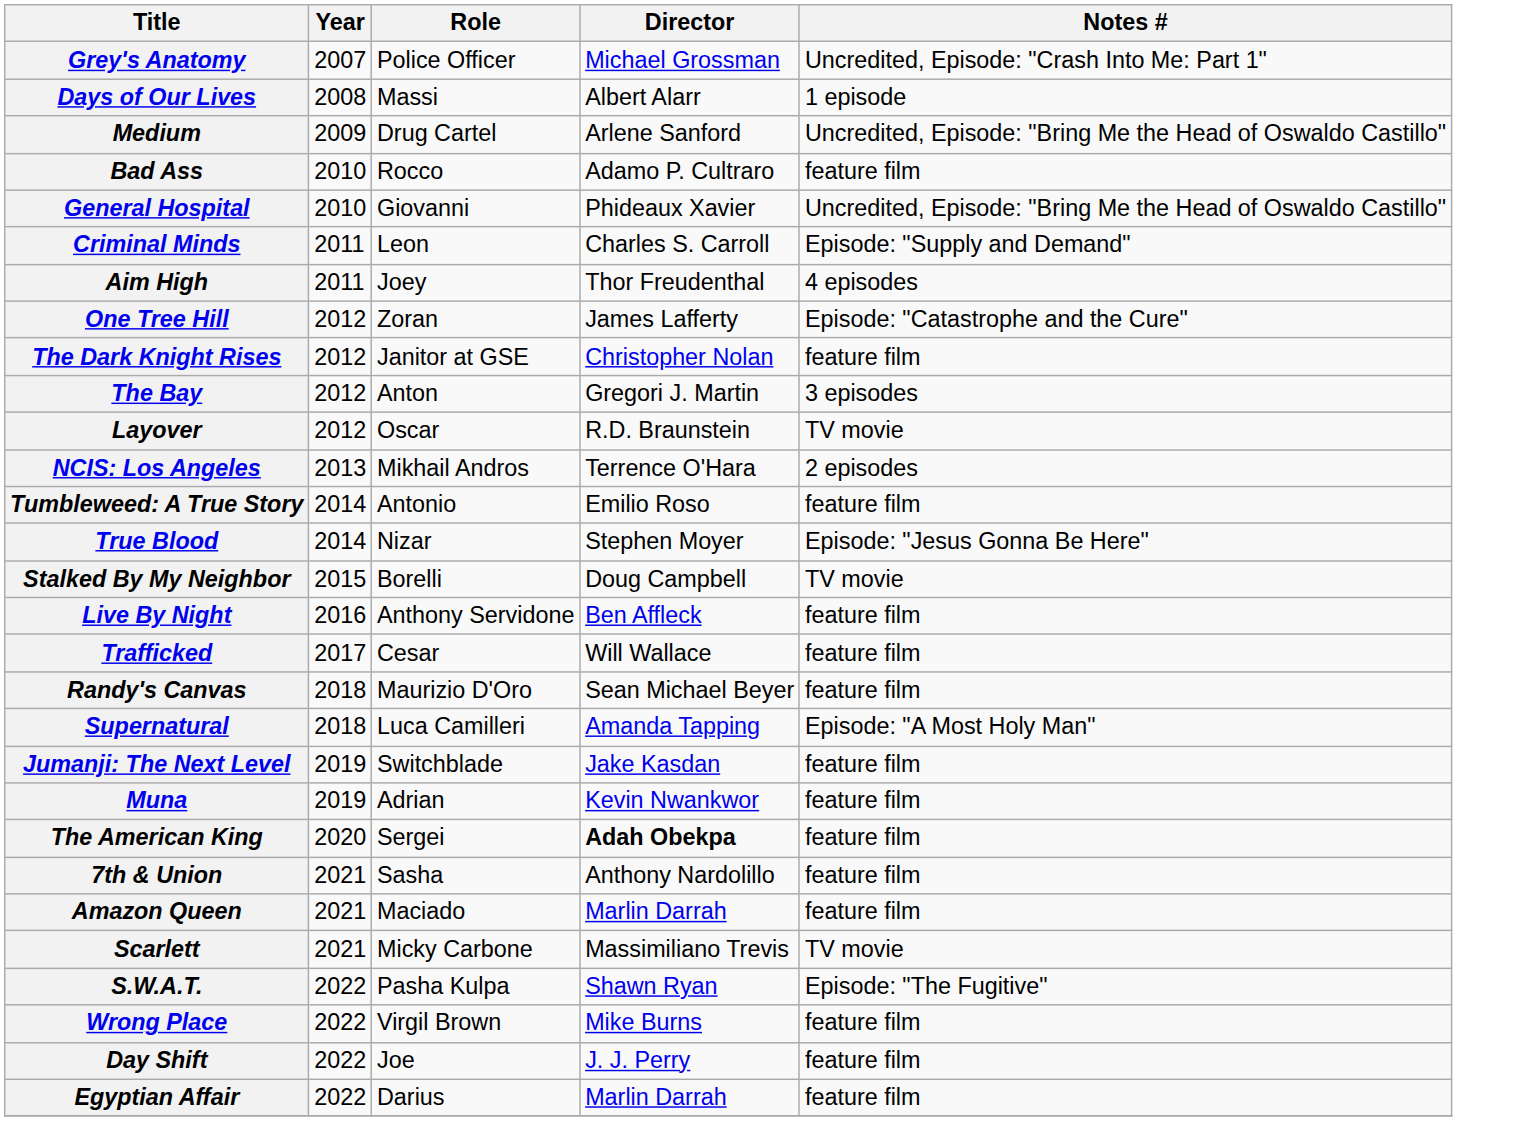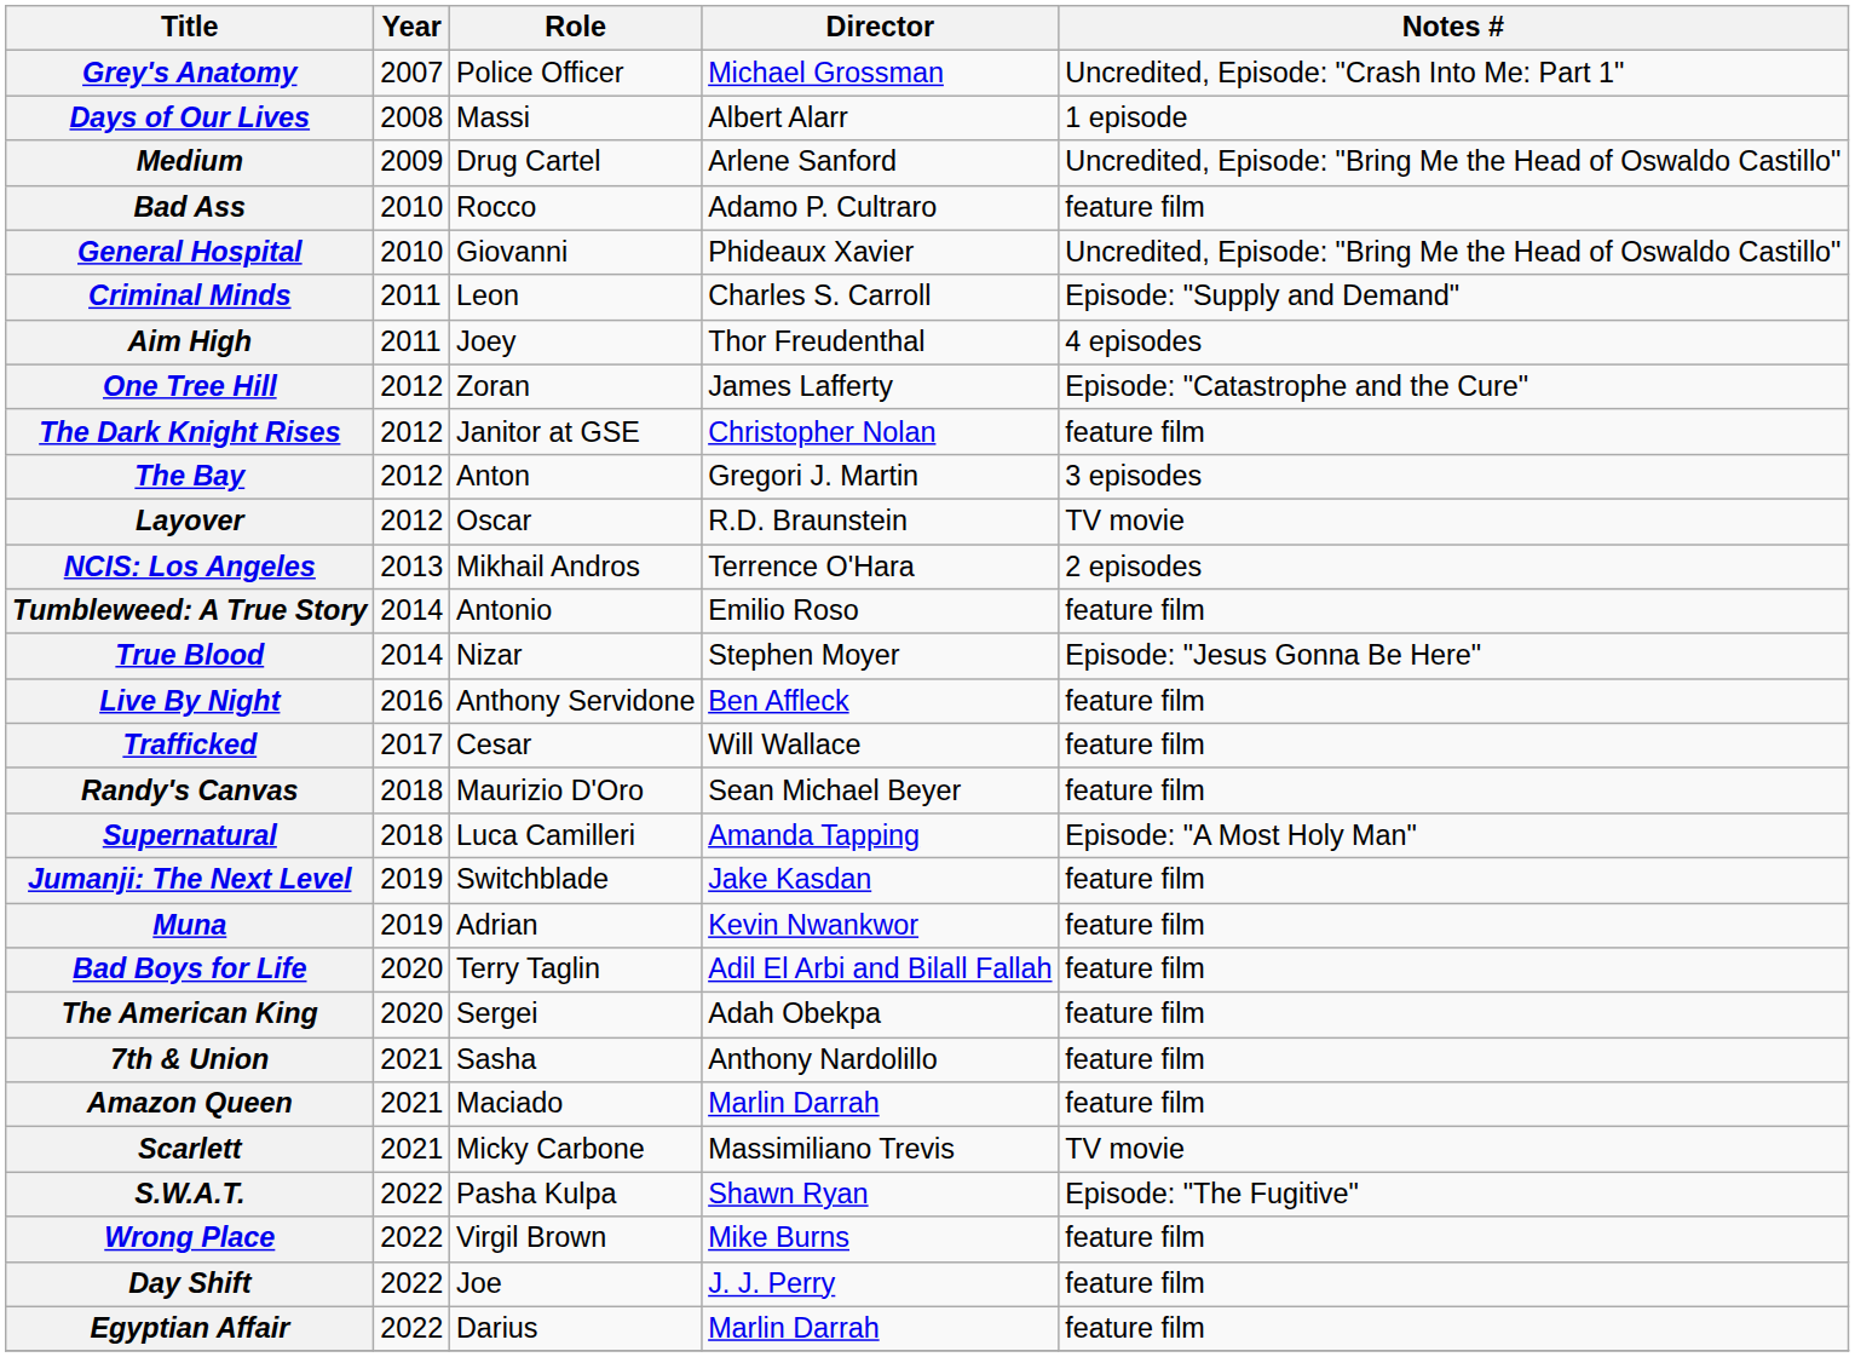 <table class="wikitable plainrowheaders sortable">
 <tr>
 <th scope="col">Title</th>
 <th scope="col">Year</th>
 <th scope="col">Role</th>
 <th director="col">Director</th>
 <th scope="col" class="unsortable">Notes #</th>
 </tr>
 <tr>
 <th scope="row"><em><a href='#'>Grey's Anatomy</a></em></th>
 <td>2007</td>
 <td>Police Officer</td>
 <td><a href='#'>Michael Grossman</a></td>
 <td>Uncredited, Episode: "Crash Into Me: Part 1"</td>
 </tr>
 <tr>
 <th scope="row"><em><a href='#'>Days of Our Lives</a></em></th>
 <td>2008</td>
 <td>Massi</td>
 <td>Albert Alarr</td>
 <td>1 episode</td>
 </tr>
 <tr>
 <th scope="row"><em>Medium</em></th>
 <td>2009</td>
 <td>Drug Cartel</td>
 <td>Arlene Sanford</td>
 <td>Uncredited, Episode: "Bring Me the Head of Oswaldo Castillo"</td>
 </tr>
 <tr>
 <th scope="row"><em>Bad Ass</em></th>
 <td>2010</td>
 <td>Rocco</td>
 <td>Adamo P. Cultraro</td>
 <td>feature film</td>
 </tr>
 <tr>
 <th scope="row"><em><a href='#'>General Hospital</a></em></th>
 <td>2010</td>
 <td>Giovanni</td>
 <td>Phideaux Xavier</td>
 <td>Uncredited, Episode: "Bring Me the Head of Oswaldo Castillo"</td>
 </tr>
 <tr>
 <th scope="row"><em><a href='#'>Criminal Minds</a></em></th>
 <td>2011</td>
 <td>Leon</td>
 <td>Charles S. Carroll</td>
 <td>Episode: "Supply and Demand"</td>
 </tr>
 <tr>
 <th scope="row"><em>Aim High</em></th>
 <td>2011</td>
 <td>Joey</td>
 <td>Thor Freudenthal</td>
 <td>4 episodes</td>
 </tr>
 <tr>
 <th scope="row"><em><a href='#'>One Tree Hill</a></em></th>
 <td>2012</td>
 <td>Zoran</td>
 <td>James Lafferty</td>
 <td>Episode: "Catastrophe and the Cure"</td>
 </tr>
 <tr>
 <th scope="row"><em><a href='#'>The Dark Knight Rises</a></em></th>
 <td>2012</td>
 <td>Janitor at GSE</td>
 <td><a href='#'>Christopher Nolan</a></td>
 <td>feature film</td>
 </tr>
 <tr>
 <th scope="row"><em><a href='#'>The Bay</a></em></th>
 <td>2012</td>
 <td>Anton</td>
 <td>Gregori J. Martin</td>
 <td>3 episodes</td>
 </tr>
 <tr>
 <th scope="row"><em>Layover</em></th>
 <td>2012</td>
 <td>Oscar</td>
 <td>R.D. Braunstein</td>
 <td>TV movie</td>
 </tr>
 <tr>
 <th scope="row"><em><a href='#'>NCIS: Los Angeles</a></em></th>
 <td>2013</td>
 <td>Mikhail Andros</td>
 <td>Terrence O'Hara</td>
 <td>2 episodes</td>
 </tr>
 <tr>
 <th scope="row"><em>Tumbleweed: A True Story</em></th>
 <td>2014</td>
 <td>Antonio</td>
 <td>Emilio Roso</td>
 <td>feature film</td>
 </tr>
 <tr>
 <th scope="row"><em><a href='#'>True Blood</a></em></th>
 <td>2014</td>
 <td>Nizar</td>
 <td>Stephen Moyer</td>
 <td>Episode: "Jesus Gonna Be Here"</td>
 </tr>
 <tr>
-<th scope="row"><em>Stalked By My Neighbor</em></th>
-<td>2015</td>
-<td>Borelli</td>
-<td>Doug Campbell</td>
-<td>TV movie</td>
-</tr>
-<tr>
 <th scope="row"><em><a href='#'>Live By Night</a></em></th>
 <td>2016</td>
 <td>Anthony Servidone</td>
 <td><a href='#'>Ben Affleck</a></td>
 <td>feature film</td>
 </tr>
 <tr>
 <th scope="row"><em><a href='#'>Trafficked</a></em></th>
 <td>2017</td>
 <td>Cesar</td>
 <td>Will Wallace</td>
 <td>feature film</td>
 </tr>
 <tr>
 <th scope="row"><em>Randy's Canvas</em></th>
 <td>2018</td>
 <td>Maurizio D'Oro</td>
 <td>Sean Michael Beyer</td>
 <td>feature film</td>
 </tr>
 <tr>
 <th scope="row"><em><a href='#'>Supernatural</a></em></th>
 <td>2018</td>
 <td>Luca Camilleri</td>
 <td><a href='#'>Amanda Tapping</a></td>
 <td>Episode: "A Most Holy Man"</td>
 </tr>
 <tr>
 <th scope="row"><em><a href='#'>Jumanji: The Next Level</a></em></th>
 <td>2019</td>
 <td>Switchblade</td>
 <td><a href='#'>Jake Kasdan</a></td>
 <td>feature film</td>
 </tr>
 <tr>
 <th scope="row"><a href='#'><em>Muna</em></a></th>
 <td>2019</td>
 <td>Adrian</td>
 <td><a href='#'>Kevin Nwankwor</a></td>
 <td>feature film</td>
 </tr>
 <tr>
+<th scope="row"><em><a href='#'>Bad Boys for Life</a></em></th>
+<td>2020</td>
+<td>Terry Taglin</td>
+<td><a href='#'>Adil El Arbi and Bilall Fallah</a></td>
+<td>feature film</td>
+</tr>
+<tr>
 <th scope="row"><em>The American King</em></th>
 <td>2020</td>
 <td>Sergei</td>
-<td><strong>Adah Obekpa</strong></td>
+<td>Adah Obekpa</td>
 <td>feature film</td>
 </tr>
 <tr>
 <th scope="row"><em>7th & Union</em></th>
 <td>2021</td>
 <td>Sasha</td>
 <td>Anthony Nardolillo</td>
 <td>feature film</td>
 </tr>
 <tr>
 <th scope="row"><em>Amazon Queen</em></th>
 <td>2021</td>
 <td>Maciado</td>
 <td><a href='#'>Marlin Darrah</a></td>
 <td>feature film</td>
 </tr>
 <tr>
 <th scope="row"><em>Scarlett</em></th>
 <td>2021</td>
 <td>Micky Carbone</td>
 <td>Massimiliano Trevis</td>
 <td>TV movie</td>
 </tr>
 <tr>
 <th scope="row"><em>S.W.A.T.</em></th>
 <td>2022</td>
 <td>Pasha Kulpa</td>
 <td><a href='#'>Shawn Ryan</a></td>
 <td>Episode: "The Fugitive"</td>
 </tr>
 <tr>
 <th scope="row"><em><a href='#'>Wrong Place</a></em></th>
 <td>2022</td>
 <td>Virgil Brown</td>
 <td><a href='#'>Mike Burns</a></td>
 <td>feature film</td>
 </tr>
 <tr>
 <th scope="row"><em>Day Shift</em></th>
 <td>2022</td>
 <td>Joe</td>
 <td><a href='#'>J. J. Perry</a></td>
 <td>feature film</td>
 </tr>
 <tr>
 <th scope="row"><em>Egyptian Affair</em></th>
 <td>2022</td>
 <td>Darius</td>
 <td><a href='#'>Marlin Darrah</a></td>
 <td>feature film</td>
 </tr>
 <tr>
 </tr>
 </table>
